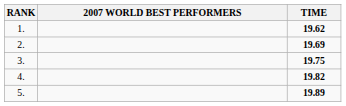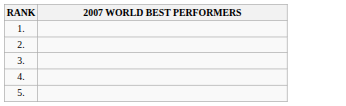 <table class="wikitable" style="border-collapse: collapse; font-size: 90%;">
 <tr>
 <th>RANK</th>
 <th align="center" style="width: 25em">2007 WORLD BEST PERFORMERS</th>
-<th align="center" style="width: 5em">TIME</th>
 </tr>
 <tr>
 <td align="center">1.</td>
 <td></td>
-<td align="center"><strong>19.62</strong> <small></small></td>
 </tr>
 <tr>
 <td align="center">2.</td>
 <td></td>
-<td align="center"><strong>19.69</strong></td>
 </tr>
 <tr>
 <td align="center">3.</td>
 <td></td>
-<td align="center"><strong>19.75</strong></td>
 </tr>
 <tr>
 <td align="center">4.</td>
 <td></td>
-<td align="center"><strong>19.82</strong></td>
 </tr>
 <tr>
 <td align="center">5.</td>
 <td></td>
-<td align="center"><strong>19.89</strong></td>
 </tr>
 </table>
